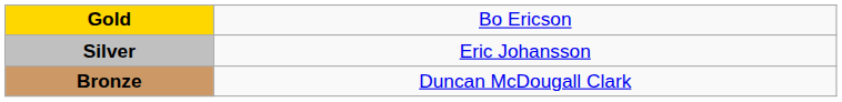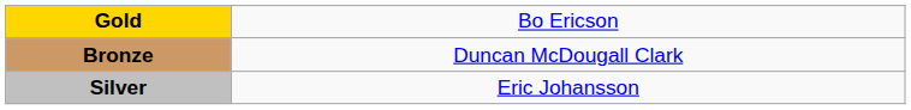 <table class="wikitable" style="text-align:center; " width="35%">
 <tr>
 <td bgcolor="gold"><strong>Gold</strong></td>
 <td><a href='#'>Bo Ericson</a><br>  <small><em></em></small></td>
 </tr>
 <tr>
+<td bgcolor="CC9966"><strong>Bronze</strong></td>
+<td><a href='#'>Duncan McDougall Clark</a><br>  <small><em></em></small></td>
+</tr>
+<tr>
 <td bgcolor="silver"><strong>Silver</strong></td>
 <td><a href='#'>Eric Johansson</a><br>  <small><em></em></small></td>
 </tr>
-<tr>
-<td bgcolor="CC9966"><strong>Bronze</strong></td>
-<td><a href='#'>Duncan McDougall Clark</a><br>  <small><em></em></small></td>
-</tr>
 </table>
